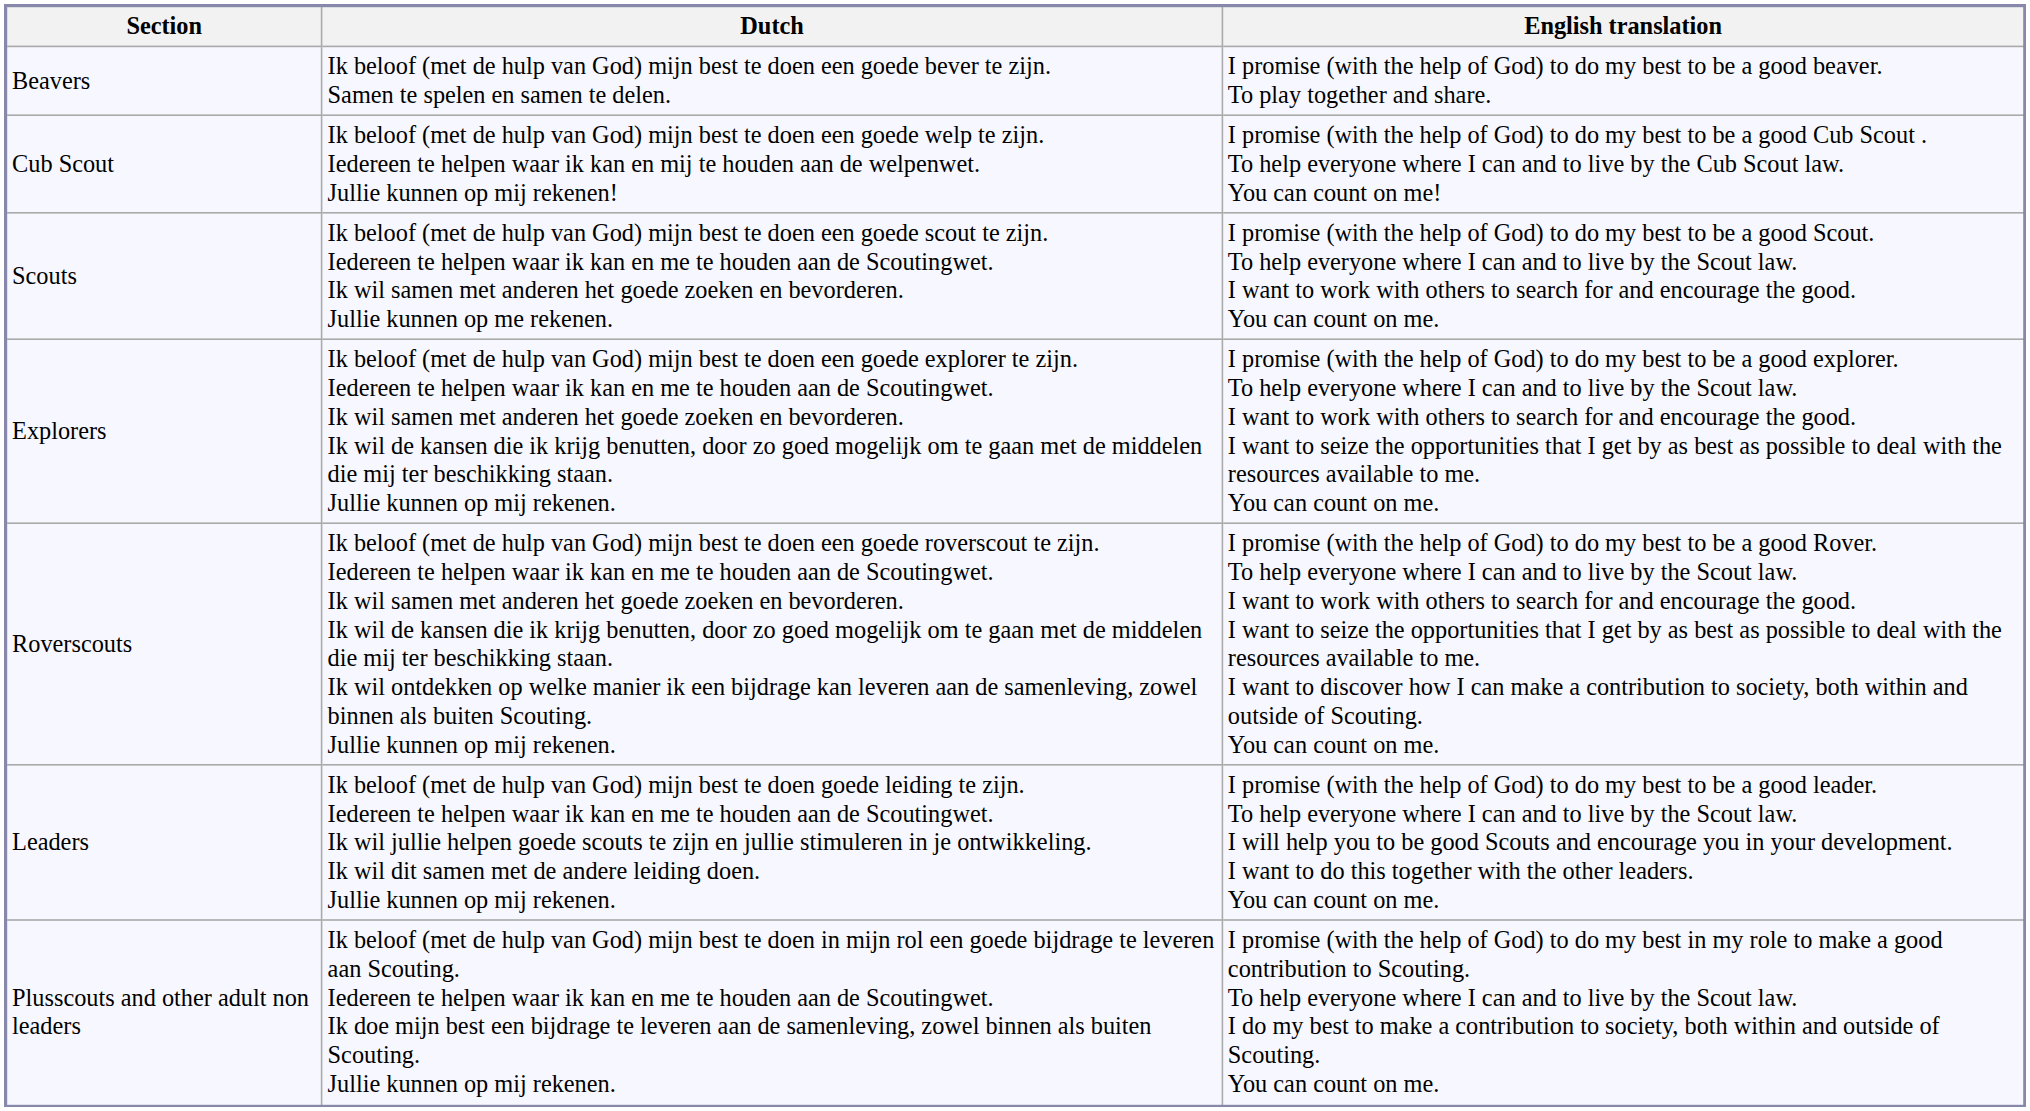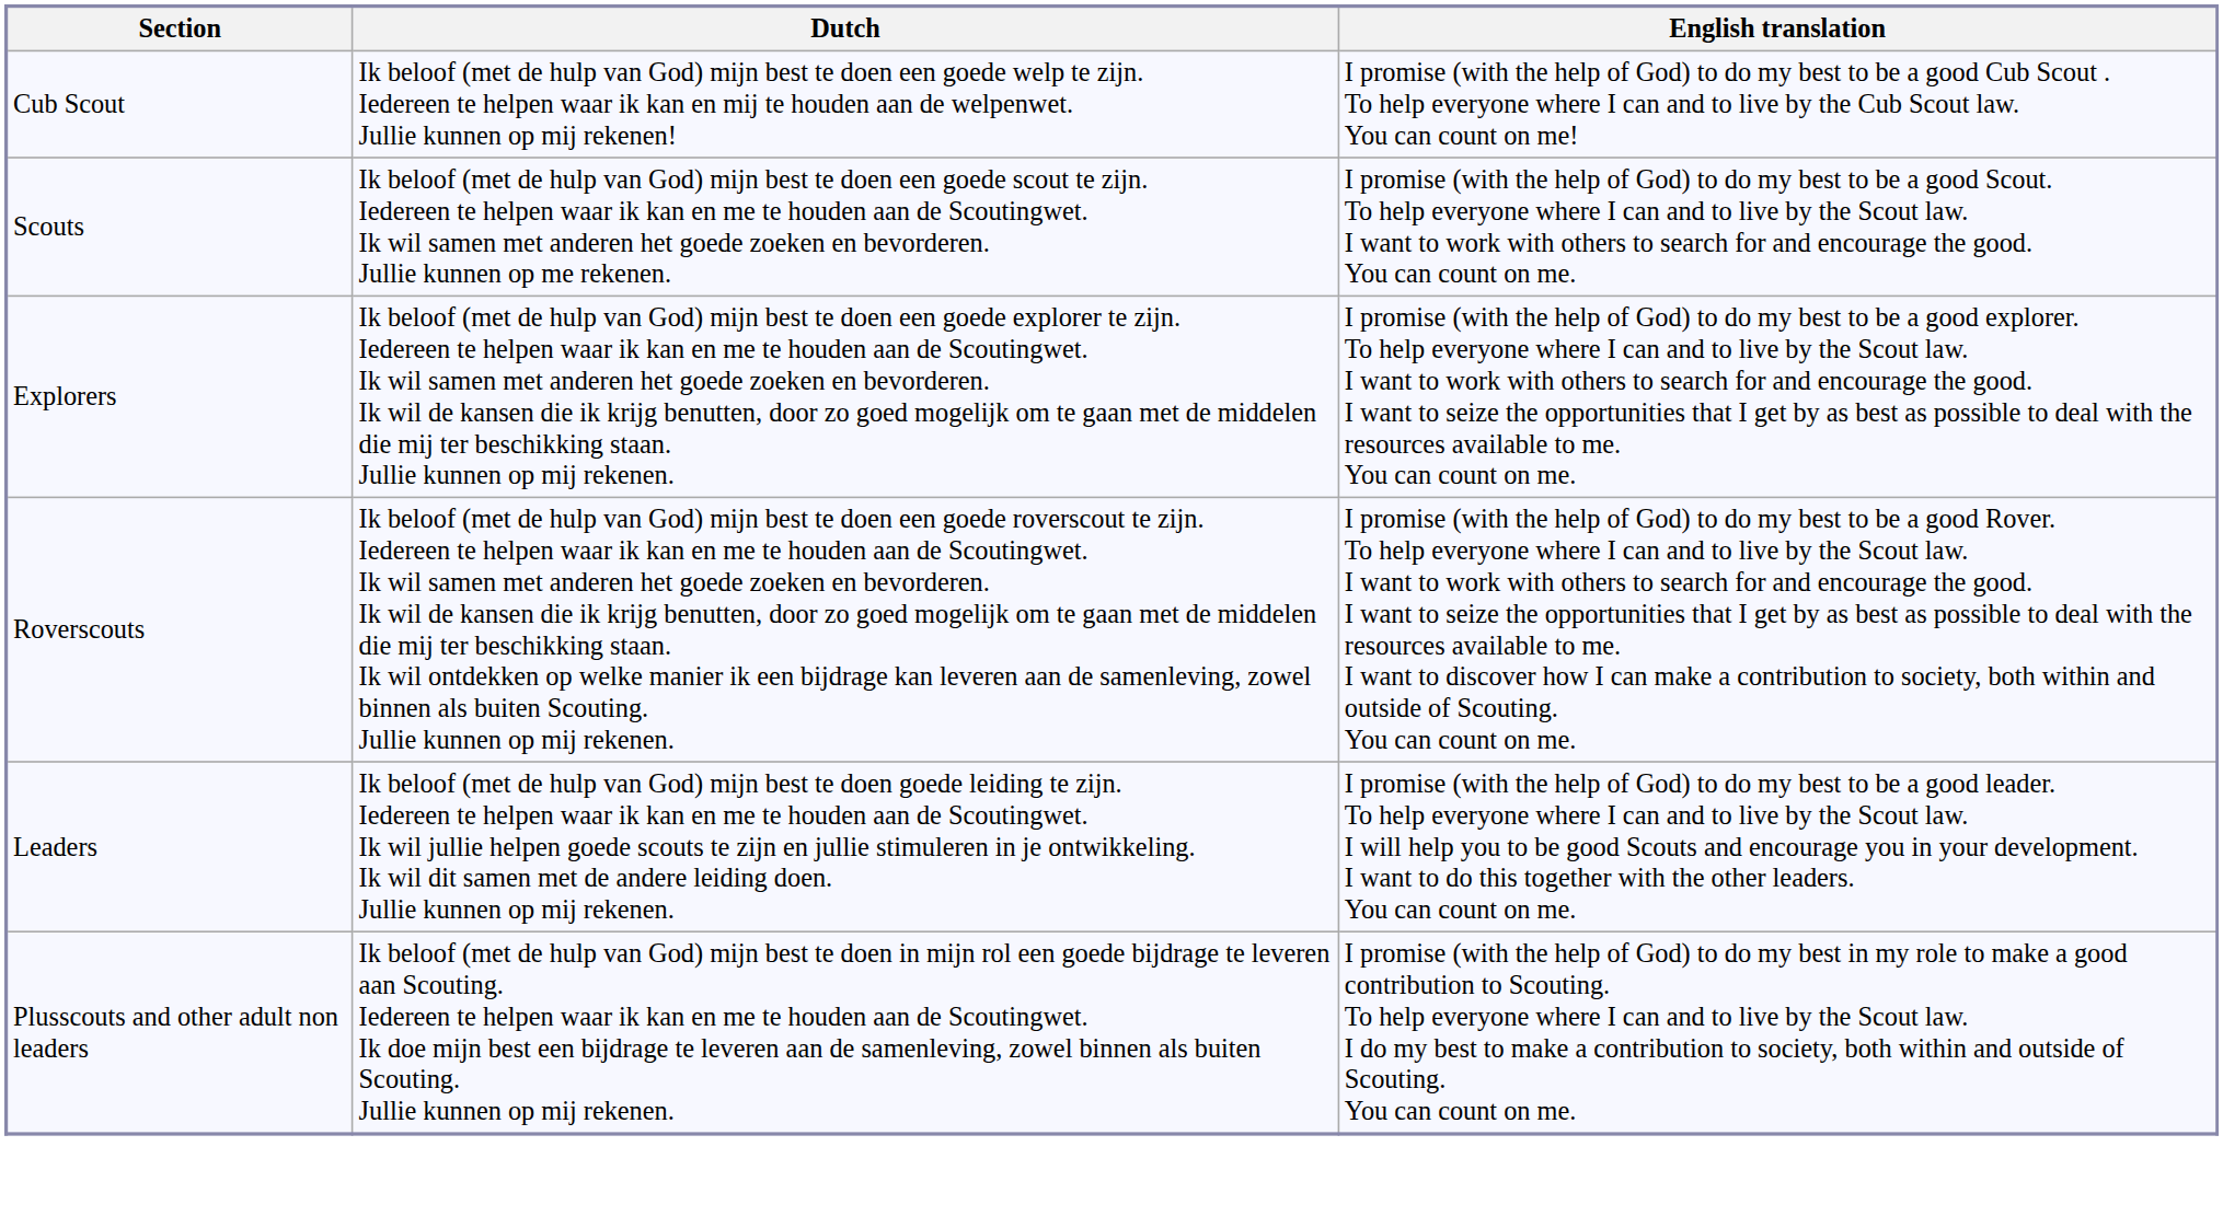 <table class='wikitable' style="border:2px solid #8888aa; background-color:#f7f8ff; padding:5px; font-size:95%; margin: 0px 12px 12px 0px; vertical-align : top; width: 100%">
 <tr valign="top">
 <th>Section</th>
 <th>Dutch</th>
 <th>English translation</th>
-</tr>
-<tr>
-<td>Beavers</td>
-<td>Ik beloof (met de hulp van God) mijn best te doen een goede bever te zijn.<br>Samen te spelen en samen te delen.</td>
-<td>I promise (with the help of God) to do my best to be a good beaver. <br>To play together and share.</td>
 </tr>
 <tr>
 <td>Cub Scout</td>
 <td>Ik beloof (met de hulp van God) mijn best te doen een goede welp te zijn.<br>Iedereen te helpen waar ik kan en mij te houden aan de welpenwet.<br>Jullie kunnen op mij rekenen!</td>
 <td>I promise (with the help of God) to do my best to be a good Cub Scout . <br>To help everyone where I can and to live by the Cub Scout  law.<br>You can count on me!</td>
 </tr>
 <tr>
 <td>Scouts</td>
 <td>Ik beloof (met de hulp van God) mijn best te doen een goede scout te zijn.<br>Iedereen te helpen waar ik kan en me te houden aan de Scoutingwet.<br>Ik wil samen met anderen het goede zoeken en bevorderen.<br>Jullie kunnen op me rekenen.</td>
 <td>I promise (with the help of God) to do my best to be a good Scout. <br>To help everyone where I can and to live by the Scout  law.<br>I want to work with others to search for and encourage the good. <br>You can count on me.</td>
 </tr>
 <tr>
 <td>Explorers</td>
 <td>Ik beloof (met de hulp van God)  mijn best te doen een goede explorer te zijn.<br>Iedereen te helpen waar ik kan en me te houden aan de Scoutingwet.<br>Ik wil samen met anderen het goede zoeken en bevorderen.<br>Ik wil de kansen die ik krijg benutten, door zo goed mogelijk om te gaan met de middelen die mij ter beschikking staan.<br>Jullie kunnen op mij rekenen.</td>
 <td>I promise (with the help of God) to do my best to be a good explorer. <br>To help everyone where I can and to live by the Scout  law. <br>I want to work with others to search for and encourage the good. <br>I want to seize the opportunities that I get by as best as possible to deal with the resources available to me. <br>You can count on me.</td>
 </tr>
 <tr>
 <td>Roverscouts</td>
 <td>Ik beloof (met de hulp van God) mijn best te doen een goede roverscout te zijn.<br>Iedereen te helpen waar ik kan en me te houden aan de Scoutingwet.<br>Ik wil samen met anderen het goede zoeken en bevorderen.<br>Ik wil de kansen die ik krijg benutten, door zo goed mogelijk om te gaan met de middelen die mij ter beschikking staan.<br>Ik wil ontdekken op welke manier ik een bijdrage kan leveren aan de samenleving, zowel binnen als buiten Scouting.<br>Jullie kunnen op mij rekenen.</td>
 <td>I promise (with the help of God) to do my best to be a good Rover. <br>To help everyone where I can and to live by the Scout  law. <br>I want to work with others to search for and encourage the good. <br>I want to seize the opportunities that I get by as best as possible to deal with the resources available to me. <br>I want to discover how I can make a contribution to society, both within and outside of Scouting. <br>You can count on me.</td>
 </tr>
 <tr>
 <td>Leaders</td>
 <td>Ik beloof (met de hulp van God) mijn best te doen goede leiding te zijn.<br>Iedereen te helpen waar ik kan en me te houden aan de Scoutingwet.<br>Ik wil jullie helpen goede scouts te zijn en jullie stimuleren in je ontwikkeling. <br>Ik wil dit samen met de andere leiding doen.<br>Jullie kunnen op mij rekenen.</td>
 <td>I promise (with the help of God) to do my best to be a good leader.  <br>To help everyone where I can and to live by the Scout  law. <br>I will help you to be good Scouts and encourage you in your development. <br>I want to do this together with the other  leaders. <br>You can count on me.</td>
 </tr>
 <tr>
 <td>Plusscouts and other adult non leaders</td>
 <td>Ik beloof (met de hulp van God) mijn best te doen in mijn rol een goede bijdrage te leveren aan Scouting.<br>Iedereen te helpen waar ik kan en me te houden aan de Scoutingwet.<br>Ik doe mijn best een bijdrage te leveren aan de samenleving, zowel binnen als buiten Scouting. <br>Jullie kunnen op mij rekenen.</td>
 <td>I promise (with the help of God) to do my best in my role to make a good contribution to Scouting. <br>To help everyone where I can and to live by the Scout  law. <br>I do my best to make a contribution to society, both within and outside of Scouting. <br>You can count on me.</td>
 </tr>
 </table>
